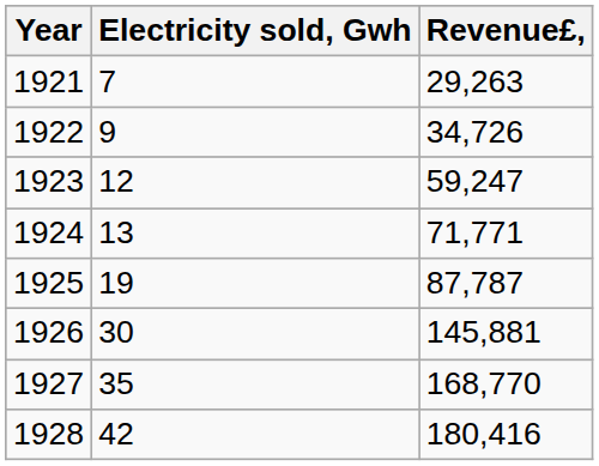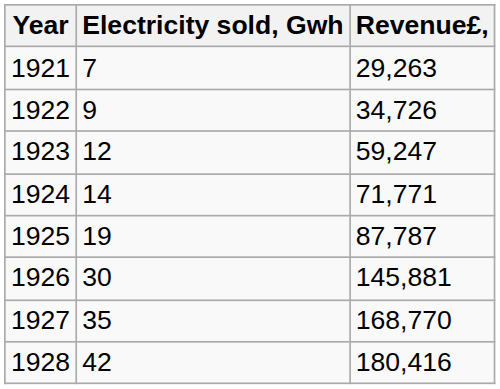 <table class="wikitable">
 <tr>
 <th>Year</th>
 <th>Electricity sold, Gwh</th>
 <th>Revenue£,</th>
 </tr>
 <tr>
 <td>1921</td>
 <td>7</td>
 <td>29,263</td>
 </tr>
 <tr>
 <td>1922</td>
 <td>9</td>
 <td>34,726</td>
 </tr>
 <tr>
 <td>1923</td>
 <td>12</td>
 <td>59,247</td>
 </tr>
 <tr>
 <td>1924</td>
-<td>13</td>
+<td>14</td>
 <td>71,771</td>
 </tr>
 <tr>
 <td>1925</td>
 <td>19</td>
 <td>87,787</td>
 </tr>
 <tr>
 <td>1926</td>
 <td>30</td>
 <td>145,881</td>
 </tr>
 <tr>
 <td>1927</td>
 <td>35</td>
 <td>168,770</td>
 </tr>
 <tr>
 <td>1928</td>
 <td>42</td>
 <td>180,416</td>
 </tr>
 </table>
